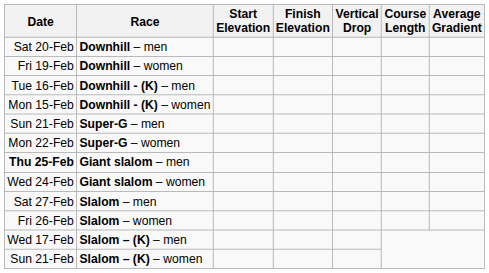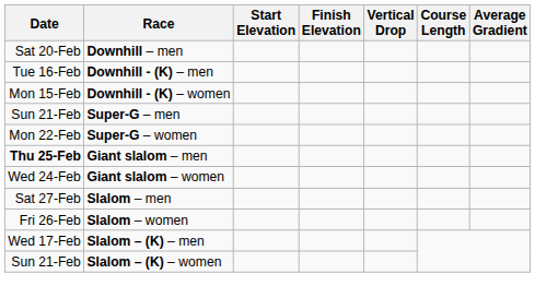 <table class="wikitable" style="text-align:right; font-size:95%;">
 <tr>
 <th>Date</th>
 <th>Race</th>
 <th>Start<br>Elevation</th>
 <th>Finish<br>Elevation</th>
 <th>Vertical<br>Drop</th>
 <th>Course<br>Length</th>
 <th>Average<br>Gradient</th>
 </tr>
 <tr>
 <td>Sat 20-Feb</td>
 <td align=left><strong>Downhill</strong> – men</td>
 <td> </td>
 <td> </td>
 <td> </td>
 <td> </td>
-<td align=center></td>
-</tr>
-<tr>
-<td>Fri 19-Feb</td>
-<td align=left><strong>Downhill</strong> – women</td>
-<td></td>
-<td></td>
-<td></td>
-<td></td>
 <td align=center></td>
 </tr>
 <tr>
 <td>Tue 16-Feb</td>
 <td align=left><strong>Downhill - (K)</strong> – men</td>
 <td></td>
 <td></td>
 <td></td>
 <td></td>
 <td align=center></td>
 </tr>
 <tr>
 <td>Mon 15-Feb</td>
 <td align=left><strong>Downhill - (K)</strong> – women</td>
 <td></td>
 <td></td>
 <td></td>
 <td></td>
 <td align=center></td>
 </tr>
 <tr>
 <td>Sun 21-Feb</td>
 <td align=left><strong>Super-G</strong> – men</td>
 <td></td>
 <td></td>
 <td></td>
 <td></td>
 <td align=center></td>
 </tr>
 <tr>
 <td>Mon 22-Feb</td>
 <td align=left><strong>Super-G</strong> – women</td>
 <td></td>
 <td></td>
 <td></td>
 <td></td>
 <td align=center></td>
 </tr>
 <tr>
 <td><strong>Thu 25-Feb</strong></td>
 <td align=left><strong>Giant slalom</strong> – men</td>
 <td></td>
 <td></td>
 <td></td>
 <td></td>
 <td align=center></td>
 </tr>
 <tr>
 <td>Wed 24-Feb</td>
 <td align=left><strong>Giant slalom</strong> – women</td>
 <td></td>
 <td></td>
 <td></td>
 <td></td>
 <td align=center></td>
 </tr>
 <tr>
 <td>Sat 27-Feb</td>
 <td align=left><strong>Slalom</strong> – men</td>
 <td></td>
 <td></td>
 <td>   </td>
 <td></td>
 <td align=center></td>
 </tr>
 <tr>
 <td>Fri 26-Feb</td>
 <td align=left><strong>Slalom</strong> – women</td>
 <td></td>
 <td></td>
 <td>   </td>
 <td></td>
 <td align=center></td>
 </tr>
 <tr>
 <td>Wed 17-Feb</td>
 <td align=left><strong>Slalom – (K)</strong> – men</td>
 <td></td>
 <td></td>
 <td>   </td>
 <td colspan=2 rowspan=2></td>
 </tr>
 <tr>
 <td>Sun 21-Feb</td>
 <td align=left><strong>Slalom – (K)</strong> – women</td>
 <td></td>
 <td></td>
 <td>   </td>
 </tr>
 </table>
